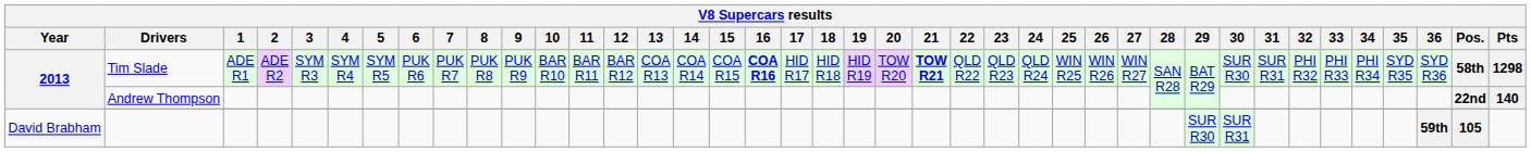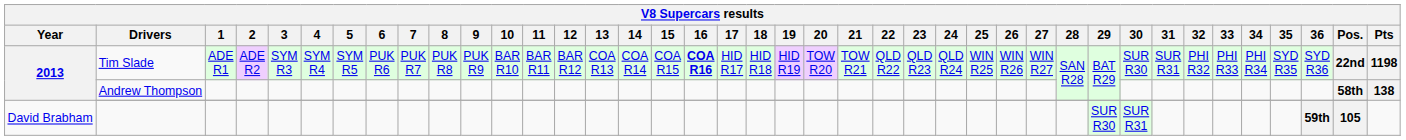 <table class="wikitable" style="text-align:center; font-size:75%">
 <tr>
 <th colspan=42><a href='#'>V8 Supercars</a> results</th>
 </tr>
 <tr>
 <th>Year</th>
 <th>Drivers</th>
 <th>1</th>
 <th>2</th>
 <th>3</th>
 <th>4</th>
 <th>5</th>
 <th>6</th>
 <th>7</th>
 <th>8</th>
 <th>9</th>
 <th>10</th>
 <th>11</th>
 <th>12</th>
 <th>13</th>
 <th>14</th>
 <th>15</th>
 <th>16</th>
 <th>17</th>
 <th>18</th>
 <th>19</th>
 <th>20</th>
 <th>21</th>
 <th>22</th>
 <th>23</th>
 <th>24</th>
 <th>25</th>
 <th>26</th>
 <th>27</th>
 <th>28</th>
 <th>29</th>
 <th>30</th>
 <th>31</th>
 <th>32</th>
 <th>33</th>
 <th>34</th>
 <th>35</th>
 <th>36</th>
 <th>Pos.</th>
 <th>Pts</th>
 </tr>
 <tr>
 <th rowspan=3><a href='#'>2013</a></th>
 <td align=left nowrap> <a href='#'>Tim Slade</a></td>
 <td style="background:#DFFFDF;"><a href='#'>ADE<br>R1</a><br></td>
 <td style="background:#EFCFFF;"><a href='#'>ADE<br>R2</a><br></td>
 <td style="background:#DFFFDF;"><a href='#'>SYM<br>R3</a><br></td>
 <td style="background:#DFFFDF;"><a href='#'>SYM<br>R4</a><br></td>
 <td style="background:#DFFFDF;"><a href='#'>SYM<br>R5</a><br></td>
 <td style="background:#DFFFDF;"><a href='#'>PUK<br>R6</a><br></td>
 <td style="background:#DFFFDF;"><a href='#'>PUK<br>R7</a><br></td>
 <td style="background:#DFFFDF;"><a href='#'>PUK<br>R8</a><br></td>
 <td style="background:#DFFFDF;"><a href='#'>PUK<br>R9</a><br></td>
 <td style="background:#DFFFDF;"><a href='#'>BAR<br>R10</a><br></td>
 <td style="background:#DFFFDF;"><a href='#'>BAR<br>R11</a><br></td>
 <td style="background:#DFFFDF;"><a href='#'>BAR<br>R12</a><br></td>
 <td style="background:#DFFFDF;"><a href='#'>COA<br>R13</a><br></td>
 <td style="background:#DFFFDF;"><a href='#'>COA<br>R14</a><br></td>
 <td style="background:#DFFFDF;"><a href='#'>COA<br>R15</a><br></td>
 <td style="background:#DFFFDF;"><strong><a href='#'>COA<br>R16</a><br></strong></td>
 <td style="background:#DFFFDF;"><a href='#'>HID<br>R17</a><br></td>
 <td style="background:#DFFFDF;"><a href='#'>HID<br>R18</a><br></td>
 <td style="background:#EFCFFF;"><a href='#'>HID<br>R19</a><br></td>
 <td style="background:#EFCFFF;"><a href='#'>TOW<br>R20</a><br></td>
-<td style="background:#DFFFDF;"><strong><a href='#'>TOW<br>R21</a><br></strong></td>
+<td style="background:#DFFFDF;"><a href='#'>TOW<br>R21</a><br></td>
 <td style="background:#DFFFDF;"><a href='#'>QLD<br>R22</a><br></td>
 <td style="background:#DFFFDF;"><a href='#'>QLD<br>R23</a><br></td>
 <td style="background:#DFFFDF;"><a href='#'>QLD<br>R24</a><br></td>
 <td style="background:#DFFFDF;"><a href='#'>WIN<br>R25</a><br></td>
 <td style="background:#DFFFDF;"><a href='#'>WIN<br>R26</a><br></td>
 <td style="background:#DFFFDF;"><a href='#'>WIN<br>R27</a><br></td>
 <td rowspan=2 style="background:#DFFFDF;"><a href='#'>SAN<br>R28</a><br></td>
 <td rowspan=2 style="background:#DFFFDF;"><a href='#'>BAT<br>R29</a><br></td>
 <td style="background:#DFFFDF;"><a href='#'>SUR<br>R30</a><br></td>
 <td style="background:#DFFFDF;"><a href='#'>SUR<br>R31</a><br></td>
 <td style="background:#DFFFDF;"><a href='#'>PHI<br>R32</a><br></td>
 <td style="background:#DFFFDF;"><a href='#'>PHI<br>R33</a><br></td>
 <td style="background:#DFFFDF;"><a href='#'>PHI<br>R34</a><br></td>
 <td style="background:#DFFFDF;"><a href='#'>SYD<br>R35</a><br></td>
 <td style="background:#DFFFDF;"><a href='#'>SYD<br>R36</a><br></td>
-<th>58th</th>
-<th>1298</th>
+<th>22nd</th>
+<th>1198</th>
 </tr>
 <tr>
 <td align=left nowrap> <a href='#'>Andrew Thompson</a></td>
 <td></td>
 <td></td>
 <td></td>
 <td></td>
 <td></td>
 <td></td>
 <td></td>
 <td></td>
 <td></td>
 <td></td>
 <td></td>
 <td></td>
 <td></td>
 <td></td>
 <td></td>
 <td></td>
 <td></td>
 <td></td>
 <td></td>
 <td></td>
 <td></td>
 <td></td>
 <td></td>
 <td></td>
 <td></td>
 <td></td>
 <td></td>
 <td></td>
 <td></td>
 <td></td>
 <td></td>
 <td></td>
 <td></td>
 <td></td>
-<th>22nd</th>
-<th>140</th>
+<th>58th</th>
+<th>138</th>
 </tr>
 <tr>
 </tr>
 <tr>
 <td align=left nowrap> <a href='#'>David Brabham</a></td>
 <td></td>
 <td></td>
 <td></td>
 <td></td>
 <td></td>
 <td></td>
 <td></td>
 <td></td>
 <td></td>
 <td></td>
 <td></td>
 <td></td>
 <td></td>
 <td></td>
 <td></td>
 <td></td>
 <td></td>
 <td></td>
 <td></td>
 <td></td>
 <td></td>
 <td></td>
 <td></td>
 <td></td>
 <td></td>
 <td></td>
 <td></td>
 <td></td>
 <td></td>
 <td style="background:#DFFFDF;"><a href='#'>SUR<br>R30</a><br></td>
 <td style="background:#DFFFDF;"><a href='#'>SUR<br>R31</a><br></td>
 <td></td>
 <td></td>
 <td></td>
 <td></td>
 <td></td>
 <th>59th</th>
 <th>105</th>
 </tr>
 </table>
